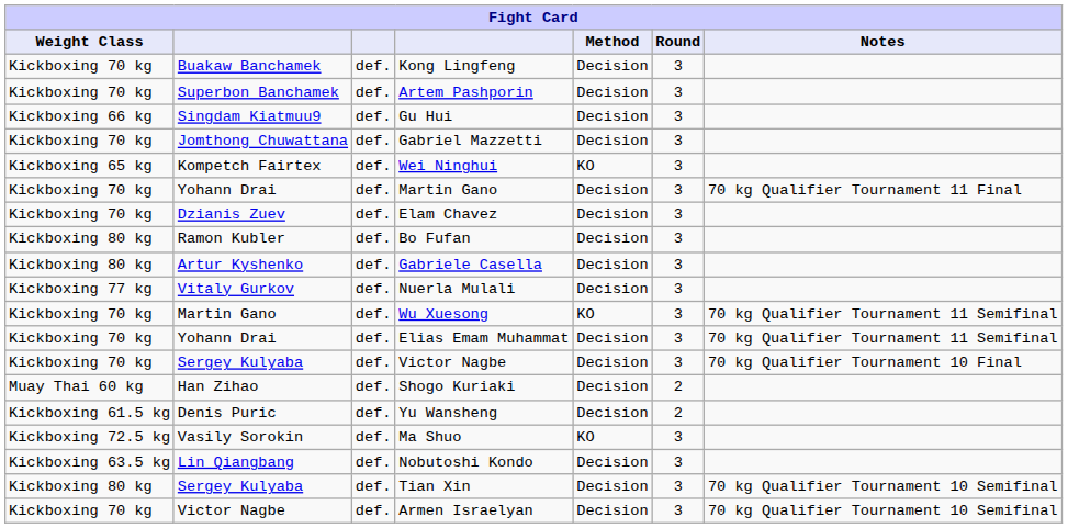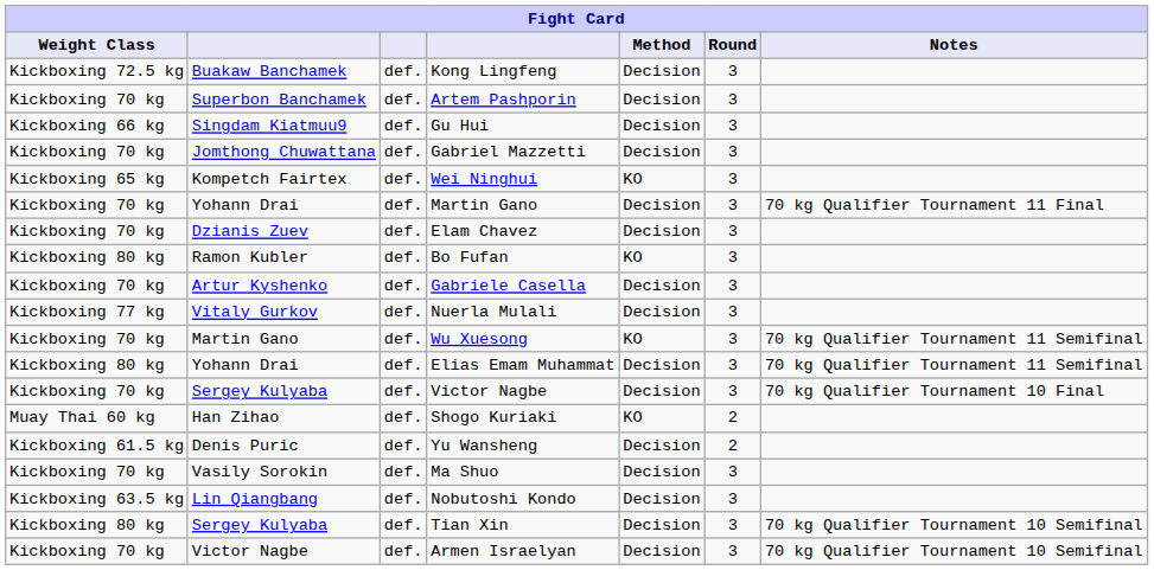 <table class="wikitable" style="font-size: 80%;">
 <tr>
 <th colspan="8" style="background-color: #ccf; color: #000080; text-align: center;"><strong>Fight Card</strong></th>
 </tr>
 <tr>
 <th colspan="1" style="background-color: #E6E8FA; color: #000000; text-align: center;">Weight Class</th>
 <th colspan="1" style="background-color: #E6E8FA; color: #000000; text-align: center;"></th>
 <th colspan="1" style="background-color: #E6E8FA; color: #000000; text-align: center;"></th>
 <th colspan="1" style="background-color: #E6E8FA; color: #000000; text-align: center;"></th>
 <th colspan="1" style="background-color: #E6E8FA; color: #000000; text-align: center;">Method</th>
 <th colspan="1" style="background-color: #E6E8FA; color: #000000; text-align: center;">Round</th>
 <th colspan="1" style="background-color: #E6E8FA; color: #000000; text-align: center;">Notes</th>
 </tr>
 <tr>
-<td>Kickboxing 70 kg</td>
+<td>Kickboxing 72.5 kg</td>
 <td> <a href='#'>Buakaw Banchamek</a></td>
 <td align=center>def.</td>
 <td> Kong Lingfeng</td>
 <td>Decision</td>
 <td align=center>3</td>
 <td></td>
 </tr>
 <tr>
 <td>Kickboxing 70 kg</td>
 <td> <a href='#'>Superbon Banchamek</a></td>
 <td align=center>def.</td>
 <td> <a href='#'>Artem Pashporin</a></td>
 <td>Decision</td>
 <td align=center>3</td>
 <td></td>
 </tr>
 <tr>
 <td>Kickboxing 66 kg</td>
 <td> <a href='#'>Singdam Kiatmuu9</a></td>
 <td align=center>def.</td>
 <td> Gu Hui</td>
 <td>Decision</td>
 <td align=center>3</td>
 <td></td>
 </tr>
 <tr>
 <td>Kickboxing 70 kg</td>
 <td> <a href='#'>Jomthong Chuwattana</a></td>
 <td align=center>def.</td>
 <td> Gabriel Mazzetti</td>
 <td>Decision</td>
 <td align=center>3</td>
 <td></td>
 </tr>
 <tr>
 <td>Kickboxing 65 kg</td>
 <td> Kompetch Fairtex</td>
 <td align=center>def.</td>
 <td> <a href='#'>Wei Ninghui</a></td>
 <td>KO</td>
 <td align=center>3</td>
 <td></td>
 </tr>
 <tr>
 <td>Kickboxing 70 kg</td>
 <td> Yohann Drai</td>
 <td align=center>def.</td>
 <td> Martin Gano</td>
 <td>Decision</td>
 <td align=center>3</td>
 <td>70 kg Qualifier Tournament 11 Final</td>
 </tr>
 <tr>
 <td>Kickboxing 70 kg</td>
 <td> <a href='#'>Dzianis Zuev</a></td>
 <td align=center>def.</td>
 <td> Elam Chavez</td>
 <td>Decision</td>
 <td align=center>3</td>
 <td></td>
 </tr>
 <tr>
 <td>Kickboxing 80 kg</td>
 <td> Ramon Kubler</td>
 <td align=center>def.</td>
 <td> Bo Fufan</td>
-<td>Decision</td>
+<td>KO</td>
 <td align=center>3</td>
 <td></td>
 </tr>
 <tr>
-<td>Kickboxing 80 kg</td>
+<td>Kickboxing 70 kg</td>
 <td> <a href='#'>Artur Kyshenko</a></td>
 <td align=center>def.</td>
 <td> <a href='#'>Gabriele Casella</a></td>
 <td>Decision</td>
 <td align=center>3</td>
 <td></td>
 </tr>
 <tr>
 <td>Kickboxing 77 kg</td>
 <td> <a href='#'>Vitaly Gurkov</a></td>
 <td align=center>def.</td>
 <td> Nuerla Mulali</td>
 <td>Decision</td>
 <td align=center>3</td>
 <td></td>
 </tr>
 <tr>
 <td>Kickboxing 70 kg</td>
 <td> Martin Gano</td>
 <td align=center>def.</td>
 <td> <a href='#'>Wu Xuesong</a></td>
 <td>KO</td>
 <td align=center>3</td>
 <td>70 kg Qualifier Tournament 11 Semifinal</td>
 </tr>
 <tr>
-<td>Kickboxing 70 kg</td>
+<td>Kickboxing 80 kg</td>
 <td> Yohann Drai</td>
 <td align=center>def.</td>
 <td> Elias Emam Muhammat</td>
 <td>Decision</td>
 <td align=center>3</td>
 <td>70 kg Qualifier Tournament 11 Semifinal</td>
 </tr>
 <tr>
 <td>Kickboxing 70 kg</td>
 <td> <a href='#'>Sergey Kulyaba</a></td>
 <td align=center>def.</td>
 <td> Victor Nagbe</td>
 <td>Decision</td>
 <td align=center>3</td>
 <td>70 kg Qualifier Tournament 10 Final</td>
 </tr>
 <tr>
 <td>Muay Thai 60 kg</td>
 <td> Han Zihao</td>
 <td align=center>def.</td>
 <td> Shogo Kuriaki</td>
-<td>Decision</td>
+<td>KO</td>
 <td align=center>2</td>
 <td></td>
 </tr>
 <tr>
 <td>Kickboxing 61.5 kg</td>
 <td> Denis Puric</td>
 <td align=center>def.</td>
 <td> Yu Wansheng</td>
 <td>Decision</td>
 <td align=center>2</td>
 <td></td>
 </tr>
 <tr>
-<td>Kickboxing 72.5 kg</td>
+<td>Kickboxing 70 kg</td>
 <td> Vasily Sorokin</td>
 <td align=center>def.</td>
 <td> Ma Shuo</td>
-<td>KO</td>
+<td>Decision</td>
 <td align=center>3</td>
 <td></td>
 </tr>
 <tr>
 <td>Kickboxing 63.5 kg</td>
 <td> <a href='#'>Lin Qiangbang</a></td>
 <td align=center>def.</td>
 <td> Nobutoshi Kondo</td>
 <td>Decision</td>
 <td align=center>3</td>
 <td></td>
 </tr>
 <tr>
 <td>Kickboxing 80 kg</td>
 <td> <a href='#'>Sergey Kulyaba</a></td>
 <td align=center>def.</td>
 <td> Tian Xin</td>
 <td>Decision</td>
 <td align=center>3</td>
 <td>70 kg Qualifier Tournament 10 Semifinal</td>
 </tr>
 <tr>
 <td>Kickboxing 70 kg</td>
 <td> Victor Nagbe</td>
 <td align=center>def.</td>
 <td> Armen Israelyan</td>
 <td>Decision</td>
 <td align=center>3</td>
 <td>70 kg Qualifier Tournament 10 Semifinal</td>
 </tr>
 </table>
